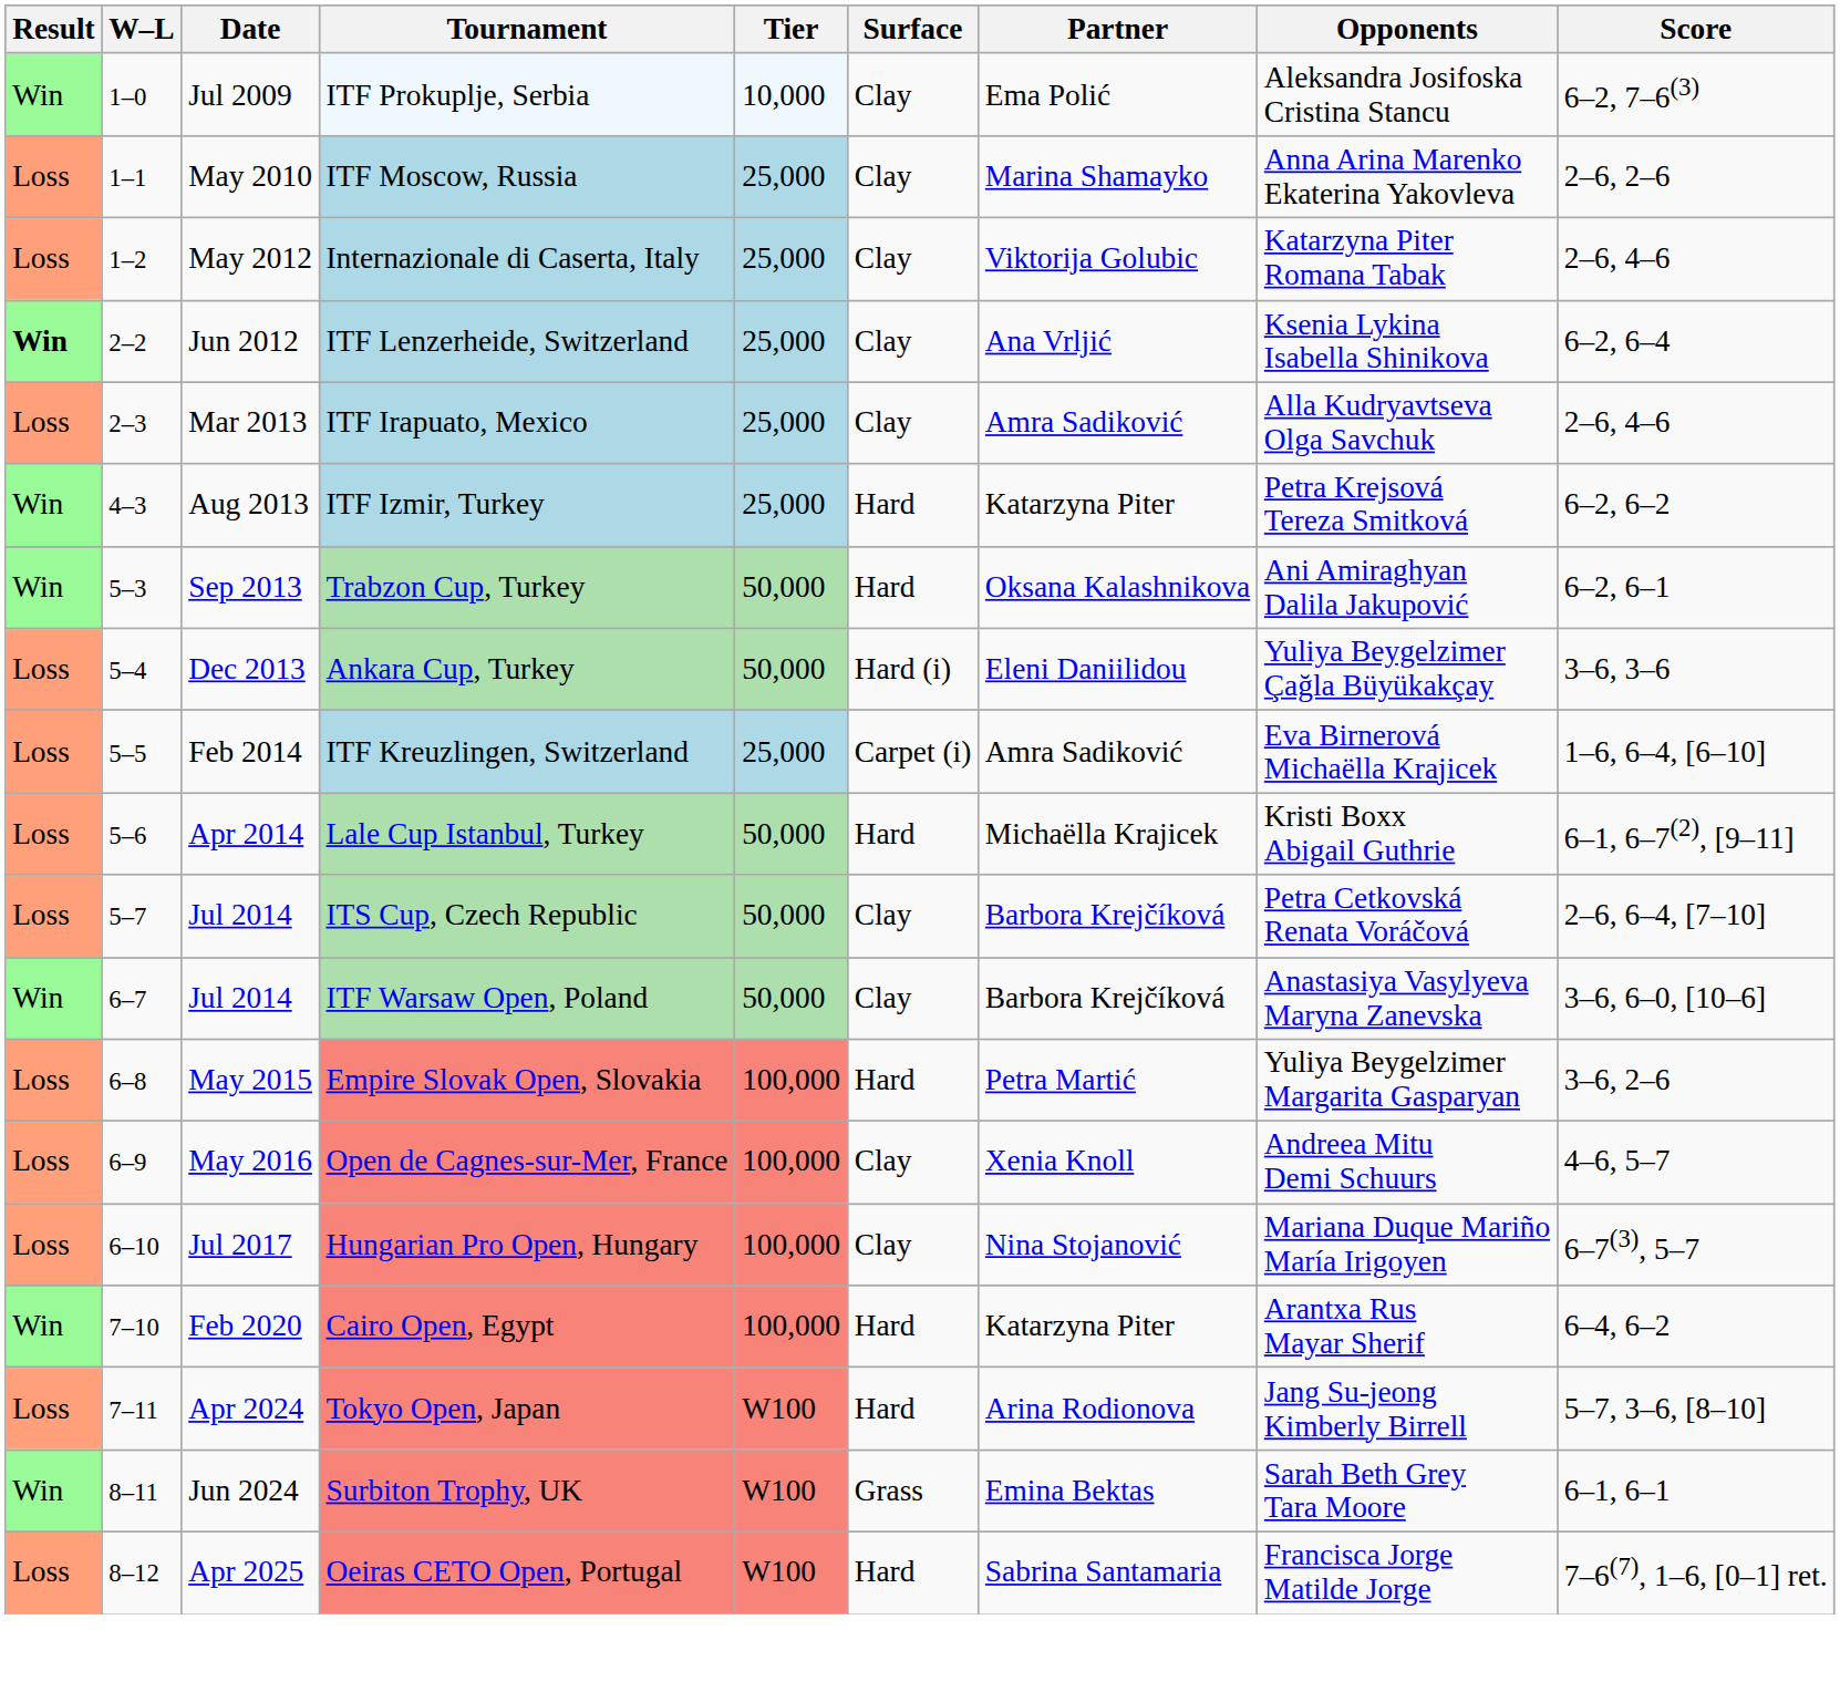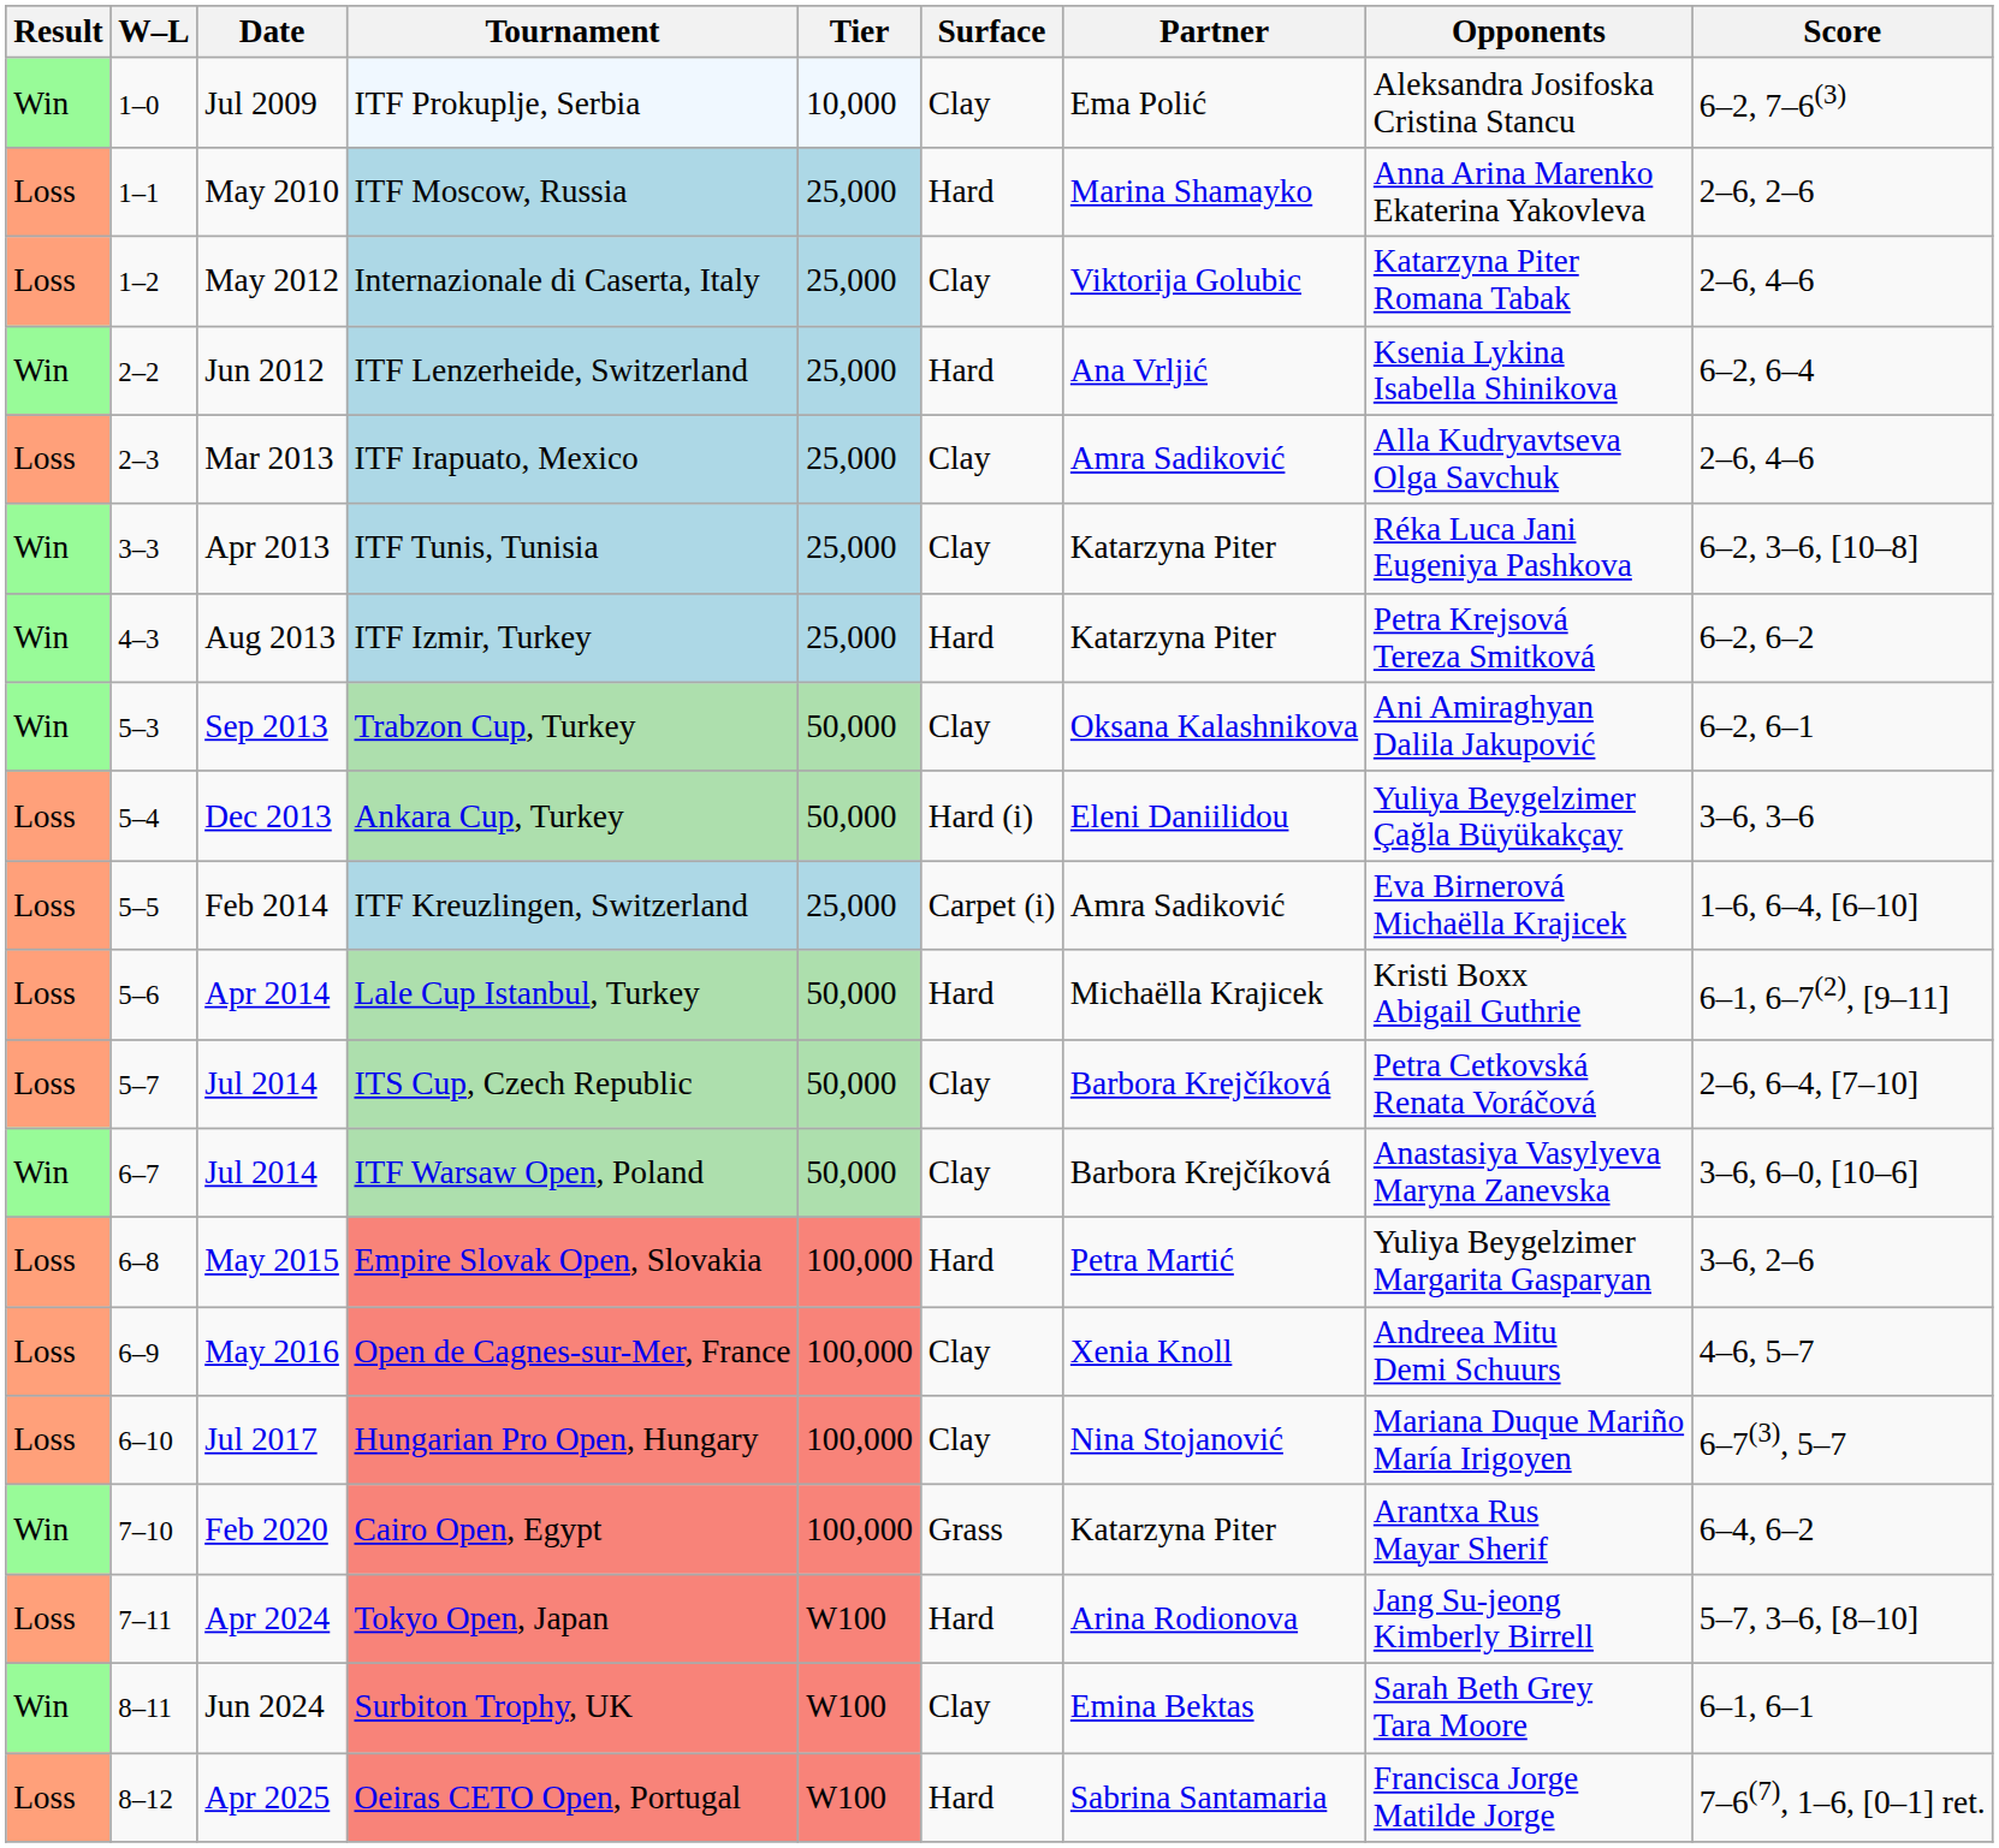 <table class="sortable wikitable">
 <tr>
 <th>Result</th>
 <th class="unsortable">W–L</th>
 <th>Date</th>
 <th>Tournament</th>
 <th>Tier</th>
 <th>Surface</th>
 <th>Partner</th>
 <th>Opponents</th>
 <th class="unsortable">Score</th>
 </tr>
 <tr>
 <td style="background:#98fb98;">Win</td>
 <td><small>1–0</small></td>
 <td>Jul 2009</td>
 <td style="background:#f0f8ff;">ITF Prokuplje, Serbia</td>
 <td style="background:#f0f8ff;">10,000</td>
 <td>Clay</td>
 <td> Ema Polić</td>
 <td> Aleksandra Josifoska <br>  Cristina Stancu</td>
 <td>6–2, 7–6<sup>(3)</sup></td>
 </tr>
 <tr>
 <td style="background:#ffa07a;">Loss</td>
 <td><small>1–1</small></td>
 <td>May 2010</td>
 <td style="background:lightblue;">ITF Moscow, Russia</td>
 <td style="background:lightblue;">25,000</td>
-<td>Clay</td>
+<td>Hard</td>
 <td> <a href='#'>Marina Shamayko</a></td>
 <td> <a href='#'>Anna Arina Marenko</a> <br>  Ekaterina Yakovleva</td>
 <td>2–6, 2–6</td>
 </tr>
 <tr>
 <td style="background:#ffa07a;">Loss</td>
 <td><small>1–2</small></td>
 <td>May 2012</td>
 <td style="background:lightblue;">Internazionale di Caserta, Italy</td>
 <td style="background:lightblue;">25,000</td>
 <td>Clay</td>
 <td> <a href='#'>Viktorija Golubic</a></td>
 <td> <a href='#'>Katarzyna Piter</a> <br>  <a href='#'>Romana Tabak</a></td>
 <td>2–6, 4–6</td>
 </tr>
 <tr>
-<td style="background:#98fb98;"><strong>Win</strong></td>
+<td style="background:#98fb98;">Win</td>
 <td><small>2–2</small></td>
 <td>Jun 2012</td>
 <td style="background:lightblue;">ITF Lenzerheide, Switzerland</td>
 <td style="background:lightblue;">25,000</td>
-<td>Clay</td>
+<td>Hard</td>
 <td> <a href='#'>Ana Vrljić</a></td>
 <td> <a href='#'>Ksenia Lykina</a> <br>  <a href='#'>Isabella Shinikova</a></td>
 <td>6–2, 6–4</td>
 </tr>
 <tr>
 <td style="background:#ffa07a;">Loss</td>
 <td><small>2–3</small></td>
 <td>Mar 2013</td>
 <td style="background:lightblue;">ITF Irapuato, Mexico</td>
 <td style="background:lightblue;">25,000</td>
 <td>Clay</td>
 <td> <a href='#'>Amra Sadiković</a></td>
 <td> <a href='#'>Alla Kudryavtseva</a> <br>  <a href='#'>Olga Savchuk</a></td>
 <td>2–6, 4–6</td>
+</tr>
+<tr>
+<td style="background:#98fb98;">Win</td>
+<td><small>3–3</small></td>
+<td>Apr 2013</td>
+<td style="background:lightblue;">ITF Tunis, Tunisia</td>
+<td style="background:lightblue;">25,000</td>
+<td>Clay</td>
+<td> Katarzyna Piter</td>
+<td> <a href='#'>Réka Luca Jani</a> <br>  <a href='#'>Eugeniya Pashkova</a></td>
+<td>6–2, 3–6, [10–8]</td>
 </tr>
 <tr>
 <td style="background:#98fb98;">Win</td>
 <td><small>4–3</small></td>
 <td>Aug 2013</td>
 <td style="background:lightblue;">ITF Izmir, Turkey</td>
 <td style="background:lightblue;">25,000</td>
 <td>Hard</td>
 <td> Katarzyna Piter</td>
 <td> <a href='#'>Petra Krejsová</a> <br>  <a href='#'>Tereza Smitková</a></td>
 <td>6–2, 6–2</td>
 </tr>
 <tr>
 <td style="background:#98fb98;">Win</td>
 <td><small>5–3</small></td>
 <td><a href='#'>Sep 2013</a></td>
 <td style="background:#addfad;"><a href='#'>Trabzon Cup</a>, Turkey</td>
 <td style="background:#addfad;">50,000</td>
-<td>Hard</td>
+<td>Clay</td>
 <td> <a href='#'>Oksana Kalashnikova</a></td>
 <td> <a href='#'>Ani Amiraghyan</a> <br>  <a href='#'>Dalila Jakupović</a></td>
 <td>6–2, 6–1</td>
 </tr>
 <tr>
 <td style="background:#ffa07a;">Loss</td>
 <td><small>5–4</small></td>
 <td><a href='#'>Dec 2013</a></td>
 <td style="background:#addfad;"><a href='#'>Ankara Cup</a>, Turkey</td>
 <td style="background:#addfad;">50,000</td>
 <td>Hard (i)</td>
 <td> <a href='#'>Eleni Daniilidou</a></td>
 <td> <a href='#'>Yuliya Beygelzimer</a> <br>  <a href='#'>Çağla Büyükakçay</a></td>
 <td>3–6, 3–6</td>
 </tr>
 <tr>
 <td style="background:#ffa07a;">Loss</td>
 <td><small>5–5</small></td>
 <td>Feb 2014</td>
 <td style="background:lightblue;">ITF Kreuzlingen, Switzerland</td>
 <td style="background:lightblue;">25,000</td>
 <td>Carpet (i)</td>
 <td> Amra Sadiković</td>
 <td> <a href='#'>Eva Birnerová</a> <br>  <a href='#'>Michaëlla Krajicek</a></td>
 <td>1–6, 6–4, [6–10]</td>
 </tr>
 <tr>
 <td style="background:#ffa07a;">Loss</td>
 <td><small>5–6</small></td>
 <td><a href='#'>Apr 2014</a></td>
 <td style="background:#addfad;"><a href='#'>Lale Cup Istanbul</a>, Turkey</td>
 <td style="background:#addfad;">50,000</td>
 <td>Hard</td>
 <td> Michaëlla Krajicek</td>
 <td> Kristi Boxx <br>  <a href='#'>Abigail Guthrie</a></td>
 <td>6–1, 6–7<sup>(2)</sup>, [9–11]</td>
 </tr>
 <tr>
 <td style="background:#ffa07a;">Loss</td>
 <td><small>5–7</small></td>
 <td><a href='#'>Jul 2014</a></td>
 <td style="background:#addfad;"><a href='#'>ITS Cup</a>, Czech Republic</td>
 <td style="background:#addfad;">50,000</td>
 <td>Clay</td>
 <td> <a href='#'>Barbora Krejčíková</a></td>
 <td> <a href='#'>Petra Cetkovská</a> <br>  <a href='#'>Renata Voráčová</a></td>
 <td>2–6, 6–4, [7–10]</td>
 </tr>
 <tr>
 <td style="background:#98fb98;">Win</td>
 <td><small>6–7</small></td>
 <td><a href='#'>Jul 2014</a></td>
 <td style="background:#addfad;"><a href='#'>ITF Warsaw Open</a>, Poland</td>
 <td style="background:#addfad;">50,000</td>
 <td>Clay</td>
 <td> Barbora Krejčíková</td>
 <td> <a href='#'>Anastasiya Vasylyeva</a> <br>  <a href='#'>Maryna Zanevska</a></td>
 <td>3–6, 6–0, [10–6]</td>
 </tr>
 <tr>
 <td style="background:#ffa07a;">Loss</td>
 <td><small>6–8</small></td>
 <td><a href='#'>May 2015</a></td>
 <td style="background:#F88379;"><a href='#'>Empire Slovak Open</a>, Slovakia</td>
 <td style="background:#F88379;">100,000</td>
 <td>Hard</td>
 <td> <a href='#'>Petra Martić</a></td>
 <td> Yuliya Beygelzimer <br>  <a href='#'>Margarita Gasparyan</a></td>
 <td>3–6, 2–6</td>
 </tr>
 <tr>
 <td style="background:#ffa07a;">Loss</td>
 <td><small>6–9</small></td>
 <td><a href='#'>May 2016</a></td>
 <td style="background:#f88379;"><a href='#'>Open de Cagnes-sur-Mer</a>, France</td>
 <td style="background:#F88379;">100,000</td>
 <td>Clay</td>
 <td> <a href='#'>Xenia Knoll</a></td>
 <td> <a href='#'>Andreea Mitu</a> <br>  <a href='#'>Demi Schuurs</a></td>
 <td>4–6, 5–7</td>
 </tr>
 <tr>
 <td style="background:#ffa07a;">Loss</td>
 <td><small>6–10</small></td>
 <td><a href='#'>Jul 2017</a></td>
 <td style="background:#f88379;"><a href='#'>Hungarian Pro Open</a>, Hungary</td>
 <td style="background:#F88379;">100,000</td>
 <td>Clay</td>
 <td> <a href='#'>Nina Stojanović</a></td>
 <td> <a href='#'>Mariana Duque Mariño</a> <br>  <a href='#'>María Irigoyen</a></td>
 <td>6–7<sup>(3)</sup>, 5–7</td>
 </tr>
 <tr>
 <td style="background:#98fb98;">Win</td>
 <td><small>7–10</small></td>
 <td><a href='#'>Feb 2020</a></td>
 <td bgcolor=f88379><a href='#'>Cairo Open</a>, Egypt</td>
 <td bgcolor=f88379>100,000</td>
-<td>Hard</td>
+<td>Grass</td>
 <td> Katarzyna Piter</td>
 <td> <a href='#'>Arantxa Rus</a> <br>  <a href='#'>Mayar Sherif</a></td>
 <td>6–4, 6–2</td>
 </tr>
 <tr>
 <td style="background:#ffa07a;">Loss</td>
 <td><small>7–11</small></td>
 <td><a href='#'>Apr 2024</a></td>
 <td style="background:#f88379;"><a href='#'>Tokyo Open</a>, Japan</td>
 <td style="background:#f88379;">W100</td>
 <td>Hard</td>
 <td> <a href='#'>Arina Rodionova</a></td>
 <td> <a href='#'>Jang Su-jeong</a><br>  <a href='#'>Kimberly Birrell</a></td>
 <td>5–7, 3–6, [8–10]</td>
 </tr>
 <tr>
 <td style="background:#98fb98;">Win</td>
 <td><small>8–11</small></td>
 <td>Jun 2024</td>
 <td style="background:#f88379;"><a href='#'>Surbiton Trophy</a>, UK</td>
 <td style="background:#f88379;">W100</td>
-<td>Grass</td>
+<td>Clay</td>
 <td> <a href='#'>Emina Bektas</a></td>
 <td> <a href='#'>Sarah Beth Grey</a> <br>  <a href='#'>Tara Moore</a></td>
 <td>6–1, 6–1</td>
 </tr>
 <tr>
 <td style="background:#ffa07a;">Loss</td>
 <td><small>8–12</small></td>
 <td><a href='#'>Apr 2025</a></td>
 <td style="background:#f88379;"><a href='#'>Oeiras CETO Open</a>, Portugal</td>
 <td style="background:#f88379;">W100</td>
 <td>Hard</td>
 <td> <a href='#'>Sabrina Santamaria</a></td>
 <td> <a href='#'>Francisca Jorge</a><br>  <a href='#'>Matilde Jorge</a></td>
 <td>7–6<sup>(7)</sup>, 1–6, [0–1] ret.</td>
 </tr>
 </table>
